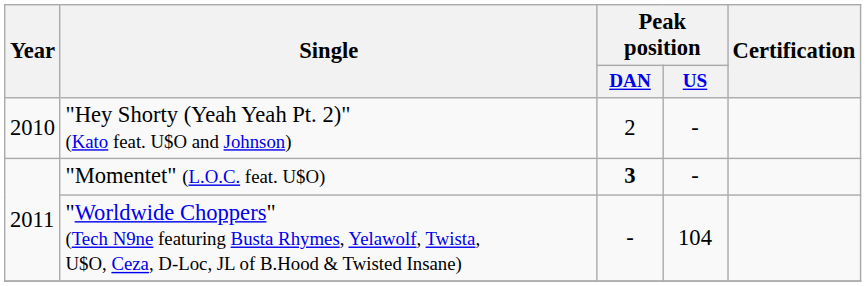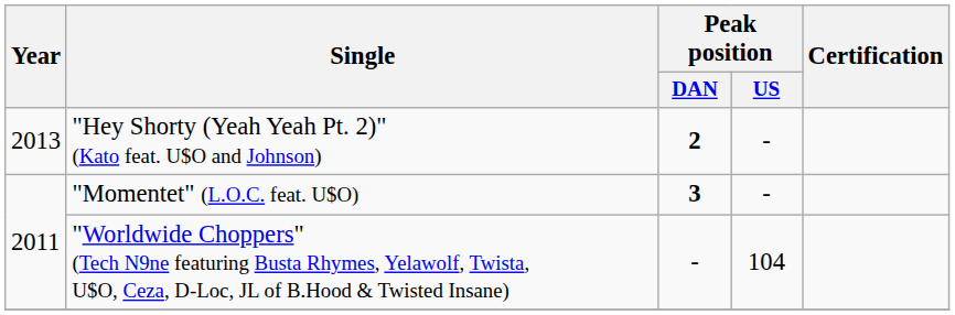 <table class="wikitable plainrowheaders" style="text-align:left;" border="1">
 <tr>
 <th scope="col" rowspan="2" style="width:2em;">Year</th>
 <th scope="col" rowspan="2" style="width:25em;">Single</th>
 <th scope="col" colspan="2">Peak position</th>
 <th scope="col" rowspan="2">Certification</th>
 </tr>
 <tr>
 <th scope="col" style="width:3em;font-size:85%;"><a href='#'>DAN</a><br></th>
 <th scope="col" style="width:3em;font-size:85%;"><a href='#'>US</a><br></th>
 </tr>
 <tr>
-<td>2010</td>
+<td>2013</td>
 <td>"Hey Shorty (Yeah Yeah Pt. 2)" <br><small>(<a href='#'>Kato</a> feat. U$O and <a href='#'>Johnson</a>)</small></td>
-<td style="text-align:center;">2</td>
+<td style="text-align:center;"><strong>2</strong></td>
 <td style="text-align:center;">-</td>
 <td></td>
 </tr>
 <tr>
 <td rowspan="2">2011</td>
 <td>"Momentet" <small>(<a href='#'>L.O.C.</a> feat. U$O)</small></td>
 <td style="text-align:center;"><strong>3</strong></td>
 <td style="text-align:center;">-</td>
 <td></td>
 </tr>
 <tr>
 <td>"<a href='#'>Worldwide Choppers</a>" <br><small>(<a href='#'>Tech N9ne</a> featuring <a href='#'>Busta Rhymes</a>, <a href='#'>Yelawolf</a>, <a href='#'>Twista</a>,<br> U$O, <a href='#'>Ceza</a>, D-Loc, JL of B.Hood & Twisted Insane)</small></td>
 <td style="text-align:center;">-</td>
 <td style="text-align:center;">104</td>
 <td></td>
 </tr>
 <tr>
 </tr>
 </table>
